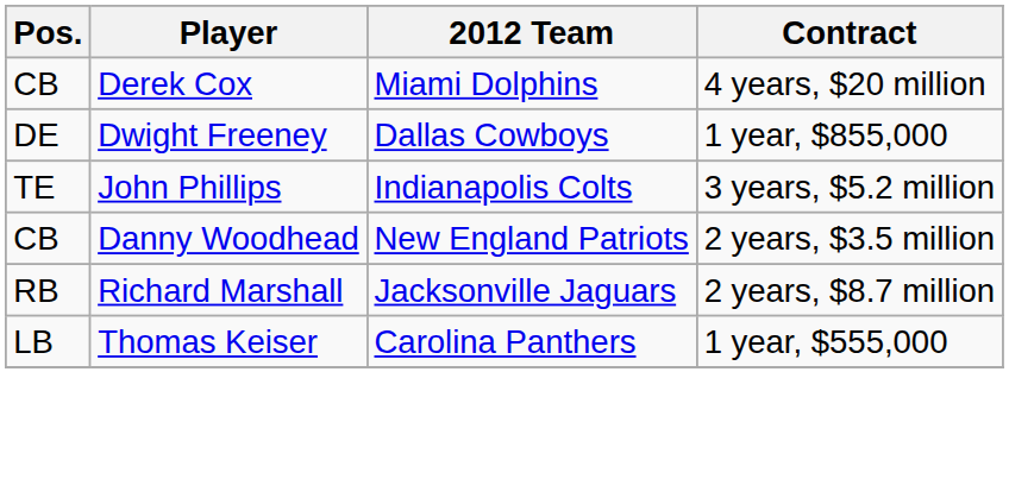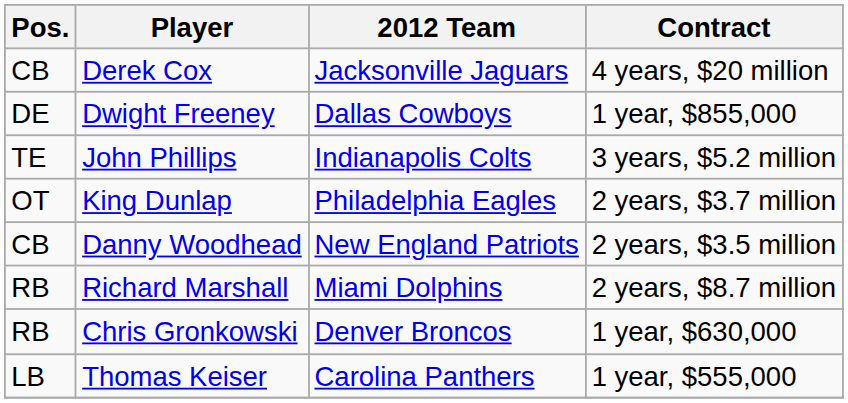 <table class="wikitable" style="font-size: 95%; text-align: left;">
 <tr>
 <th>Pos.</th>
 <th>Player</th>
 <th>2012 Team</th>
 <th>Contract</th>
 </tr>
 <tr>
 <td>CB</td>
 <td><a href='#'>Derek Cox</a></td>
-<td><a href='#'>Miami Dolphins</a></td>
+<td><a href='#'>Jacksonville Jaguars</a></td>
 <td>4 years, $20 million</td>
 </tr>
 <tr>
 <td>DE</td>
 <td><a href='#'>Dwight Freeney</a></td>
 <td><a href='#'>Dallas Cowboys</a></td>
 <td>1 year, $855,000</td>
 </tr>
 <tr>
 <td>TE</td>
 <td><a href='#'>John Phillips</a></td>
 <td><a href='#'>Indianapolis Colts</a></td>
 <td>3 years, $5.2 million</td>
 </tr>
 <tr>
+<td>OT</td>
+<td><a href='#'>King Dunlap</a></td>
+<td><a href='#'>Philadelphia Eagles</a></td>
+<td>2 years, $3.7 million</td>
+</tr>
+<tr>
 <td>CB</td>
 <td><a href='#'>Danny Woodhead</a></td>
 <td><a href='#'>New England Patriots</a></td>
 <td>2 years, $3.5 million</td>
 </tr>
 <tr>
 <td>RB</td>
 <td><a href='#'>Richard Marshall</a></td>
-<td><a href='#'>Jacksonville Jaguars</a></td>
+<td><a href='#'>Miami Dolphins</a></td>
 <td>2 years, $8.7 million</td>
+</tr>
+<tr>
+<td>RB</td>
+<td><a href='#'>Chris Gronkowski</a></td>
+<td><a href='#'>Denver Broncos</a></td>
+<td>1 year, $630,000</td>
 </tr>
 <tr>
 <td>LB</td>
 <td><a href='#'>Thomas Keiser</a></td>
 <td><a href='#'>Carolina Panthers</a></td>
 <td>1 year, $555,000</td>
 </tr>
 <tr>
 </tr>
 </table>
